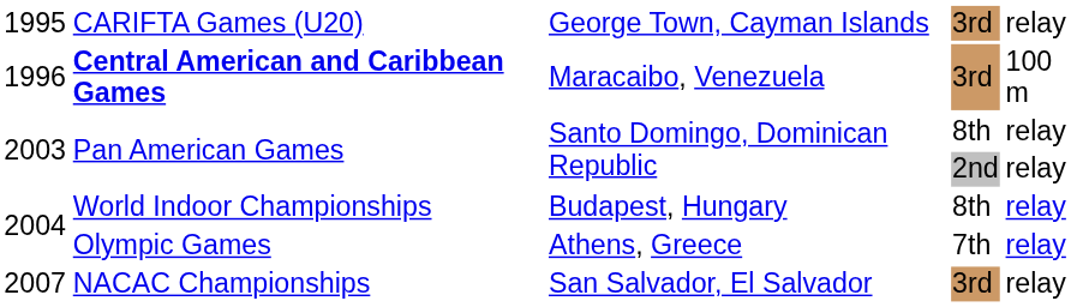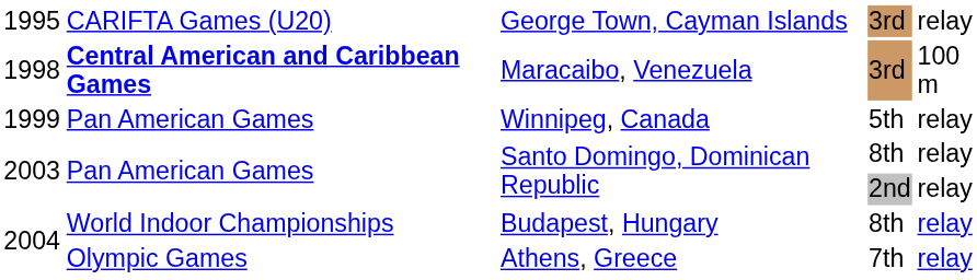 <table>
 <tr>
 <td>1995</td>
 <td><a href='#'>CARIFTA Games (U20)</a></td>
 <td><a href='#'>George Town, Cayman Islands</a></td>
 <td bgcolor=cc9966>3rd</td>
 <td> relay</td>
 </tr>
 <tr>
-<td>1996</td>
+<td>1998</td>
 <td><strong><a href='#'>Central American and Caribbean Games</a></strong></td>
 <td><a href='#'>Maracaibo</a>, <a href='#'>Venezuela</a></td>
 <td bgcolor=cc9966>3rd</td>
 <td>100 m</td>
+</tr>
+<tr>
+<td>1999</td>
+<td><a href='#'>Pan American Games</a></td>
+<td><a href='#'>Winnipeg</a>, <a href='#'>Canada</a></td>
+<td>5th</td>
+<td> relay</td>
 </tr>
 <tr>
 <td rowspan=2>2003</td>
 <td rowspan=2><a href='#'>Pan American Games</a></td>
 <td rowspan=2><a href='#'>Santo Domingo, Dominican Republic</a></td>
 <td>8th</td>
 <td> relay</td>
 </tr>
 <tr>
 <td bgcolor="silver">2nd</td>
 <td> relay</td>
 </tr>
 <tr>
 <td rowspan=2>2004</td>
 <td><a href='#'>World Indoor Championships</a></td>
 <td><a href='#'>Budapest</a>, <a href='#'>Hungary</a></td>
 <td>8th</td>
 <td><a href='#'> relay</a></td>
 </tr>
 <tr>
 <td><a href='#'>Olympic Games</a></td>
 <td><a href='#'>Athens</a>, <a href='#'>Greece</a></td>
 <td>7th</td>
 <td><a href='#'> relay</a></td>
 </tr>
-<tr>
-<td>2007</td>
-<td><a href='#'>NACAC Championships</a></td>
-<td><a href='#'>San Salvador, El Salvador</a></td>
-<td bgcolor="cc9966">3rd</td>
-<td> relay</td>
-</tr>
 </table>
